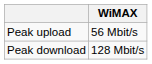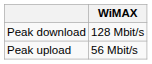 <table class="wikitable">
 <tr>
 <th></th>
 <th>WiMAX</th>
 </tr>
 <tr>
+<td>Peak download</td>
+<td>128 Mbit/s</td>
+</tr>
+<tr>
 <td>Peak upload</td>
 <td>56 Mbit/s</td>
 </tr>
-<tr>
-<td>Peak download</td>
-<td>128 Mbit/s</td>
-</tr>
 </table>
